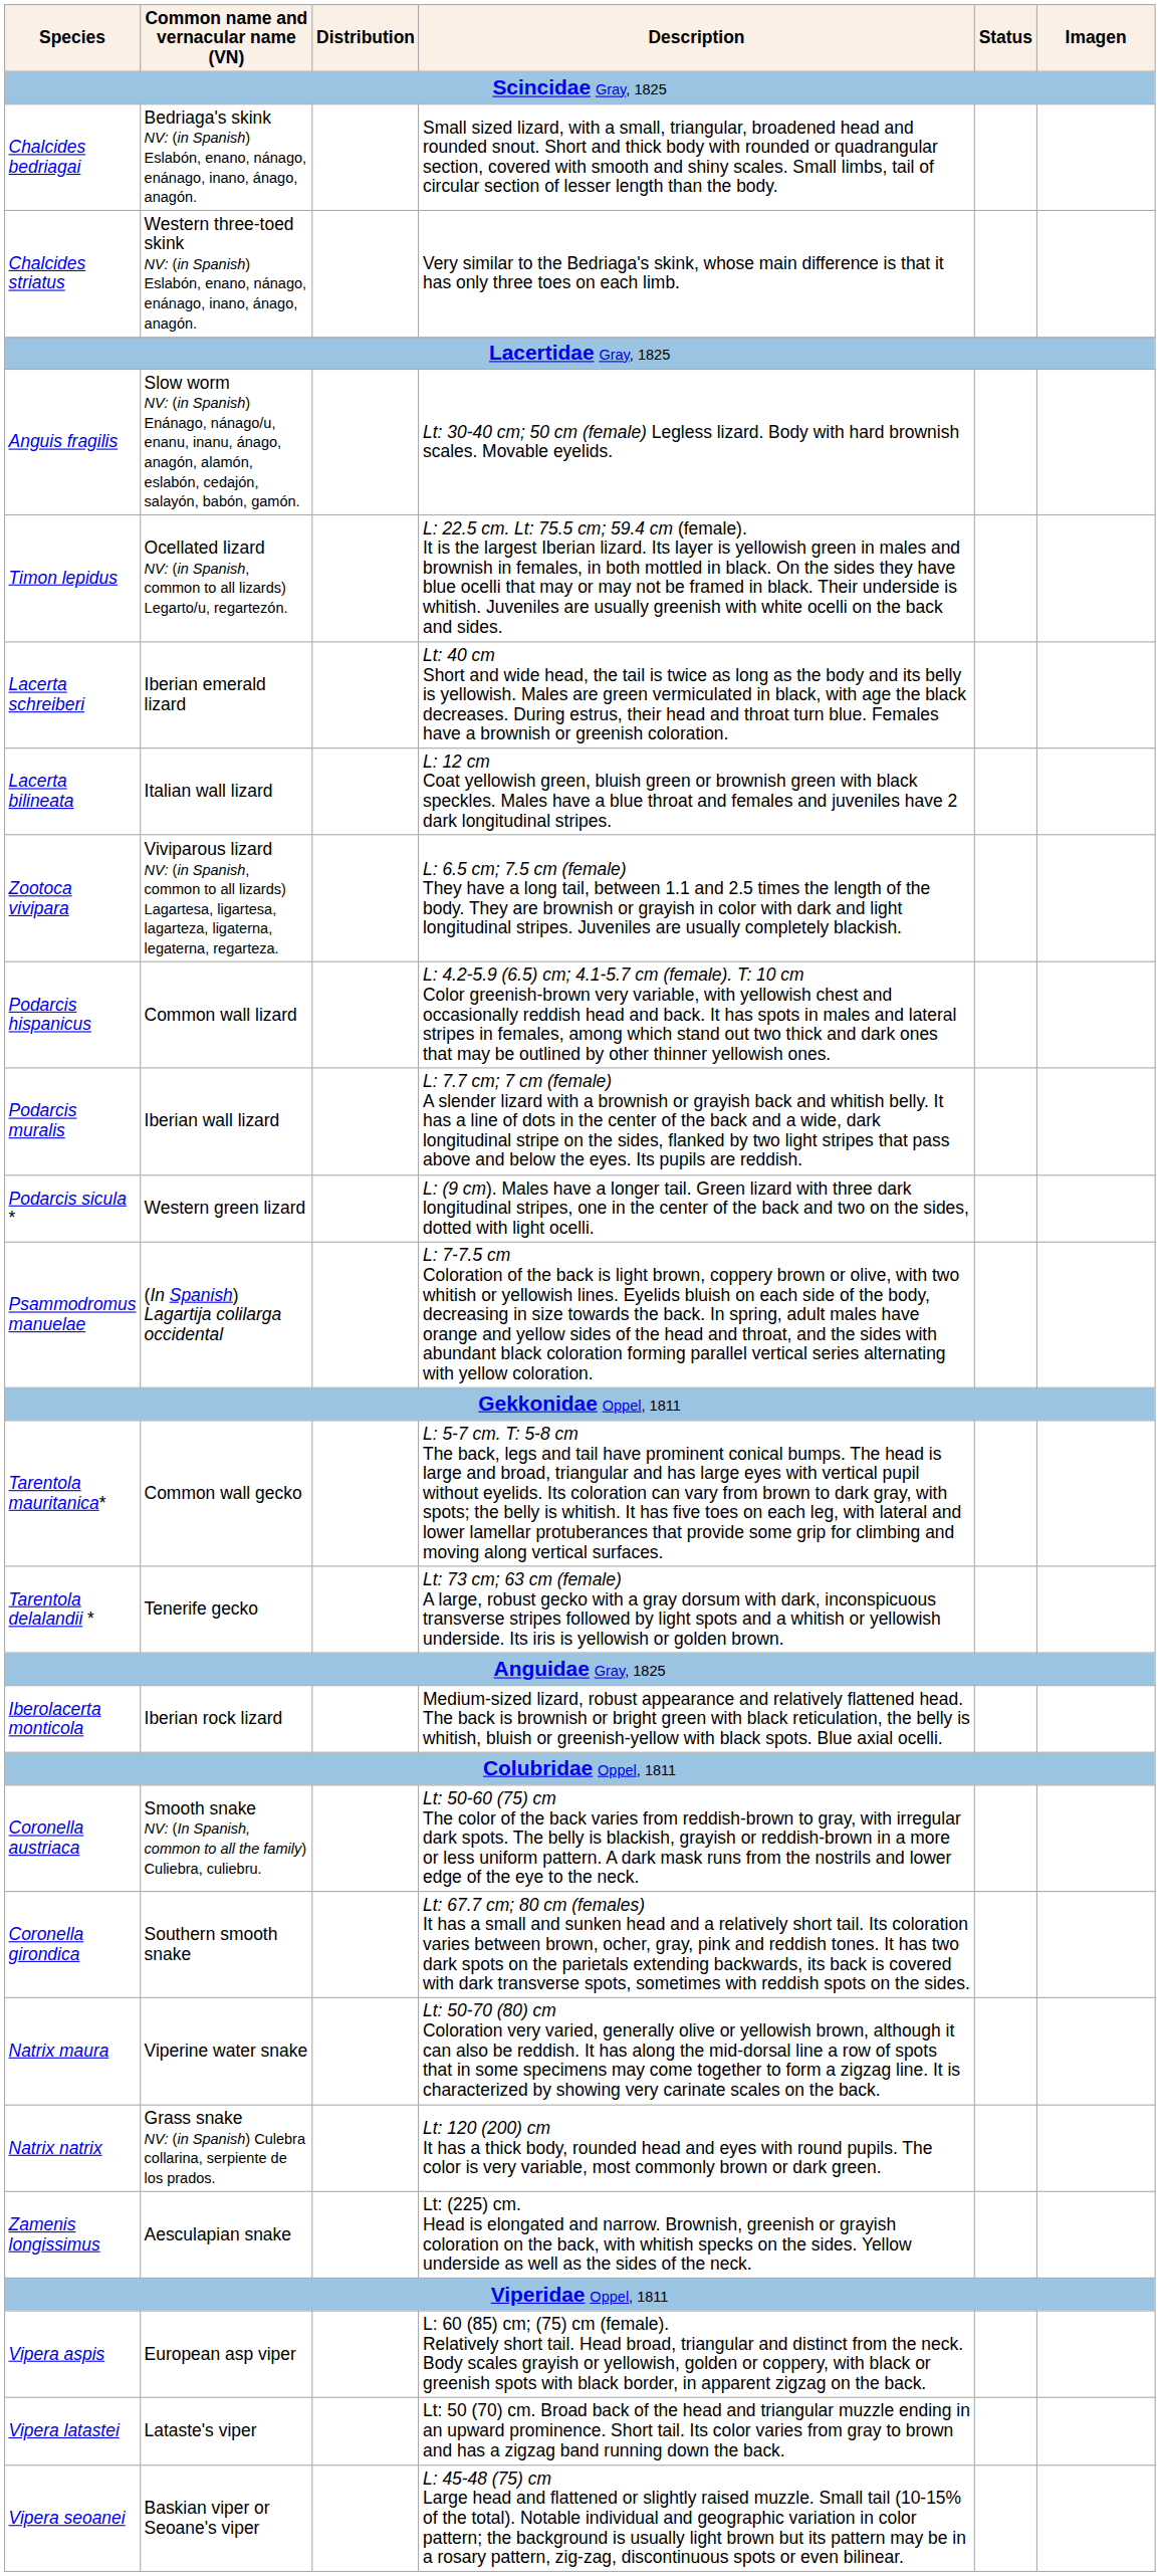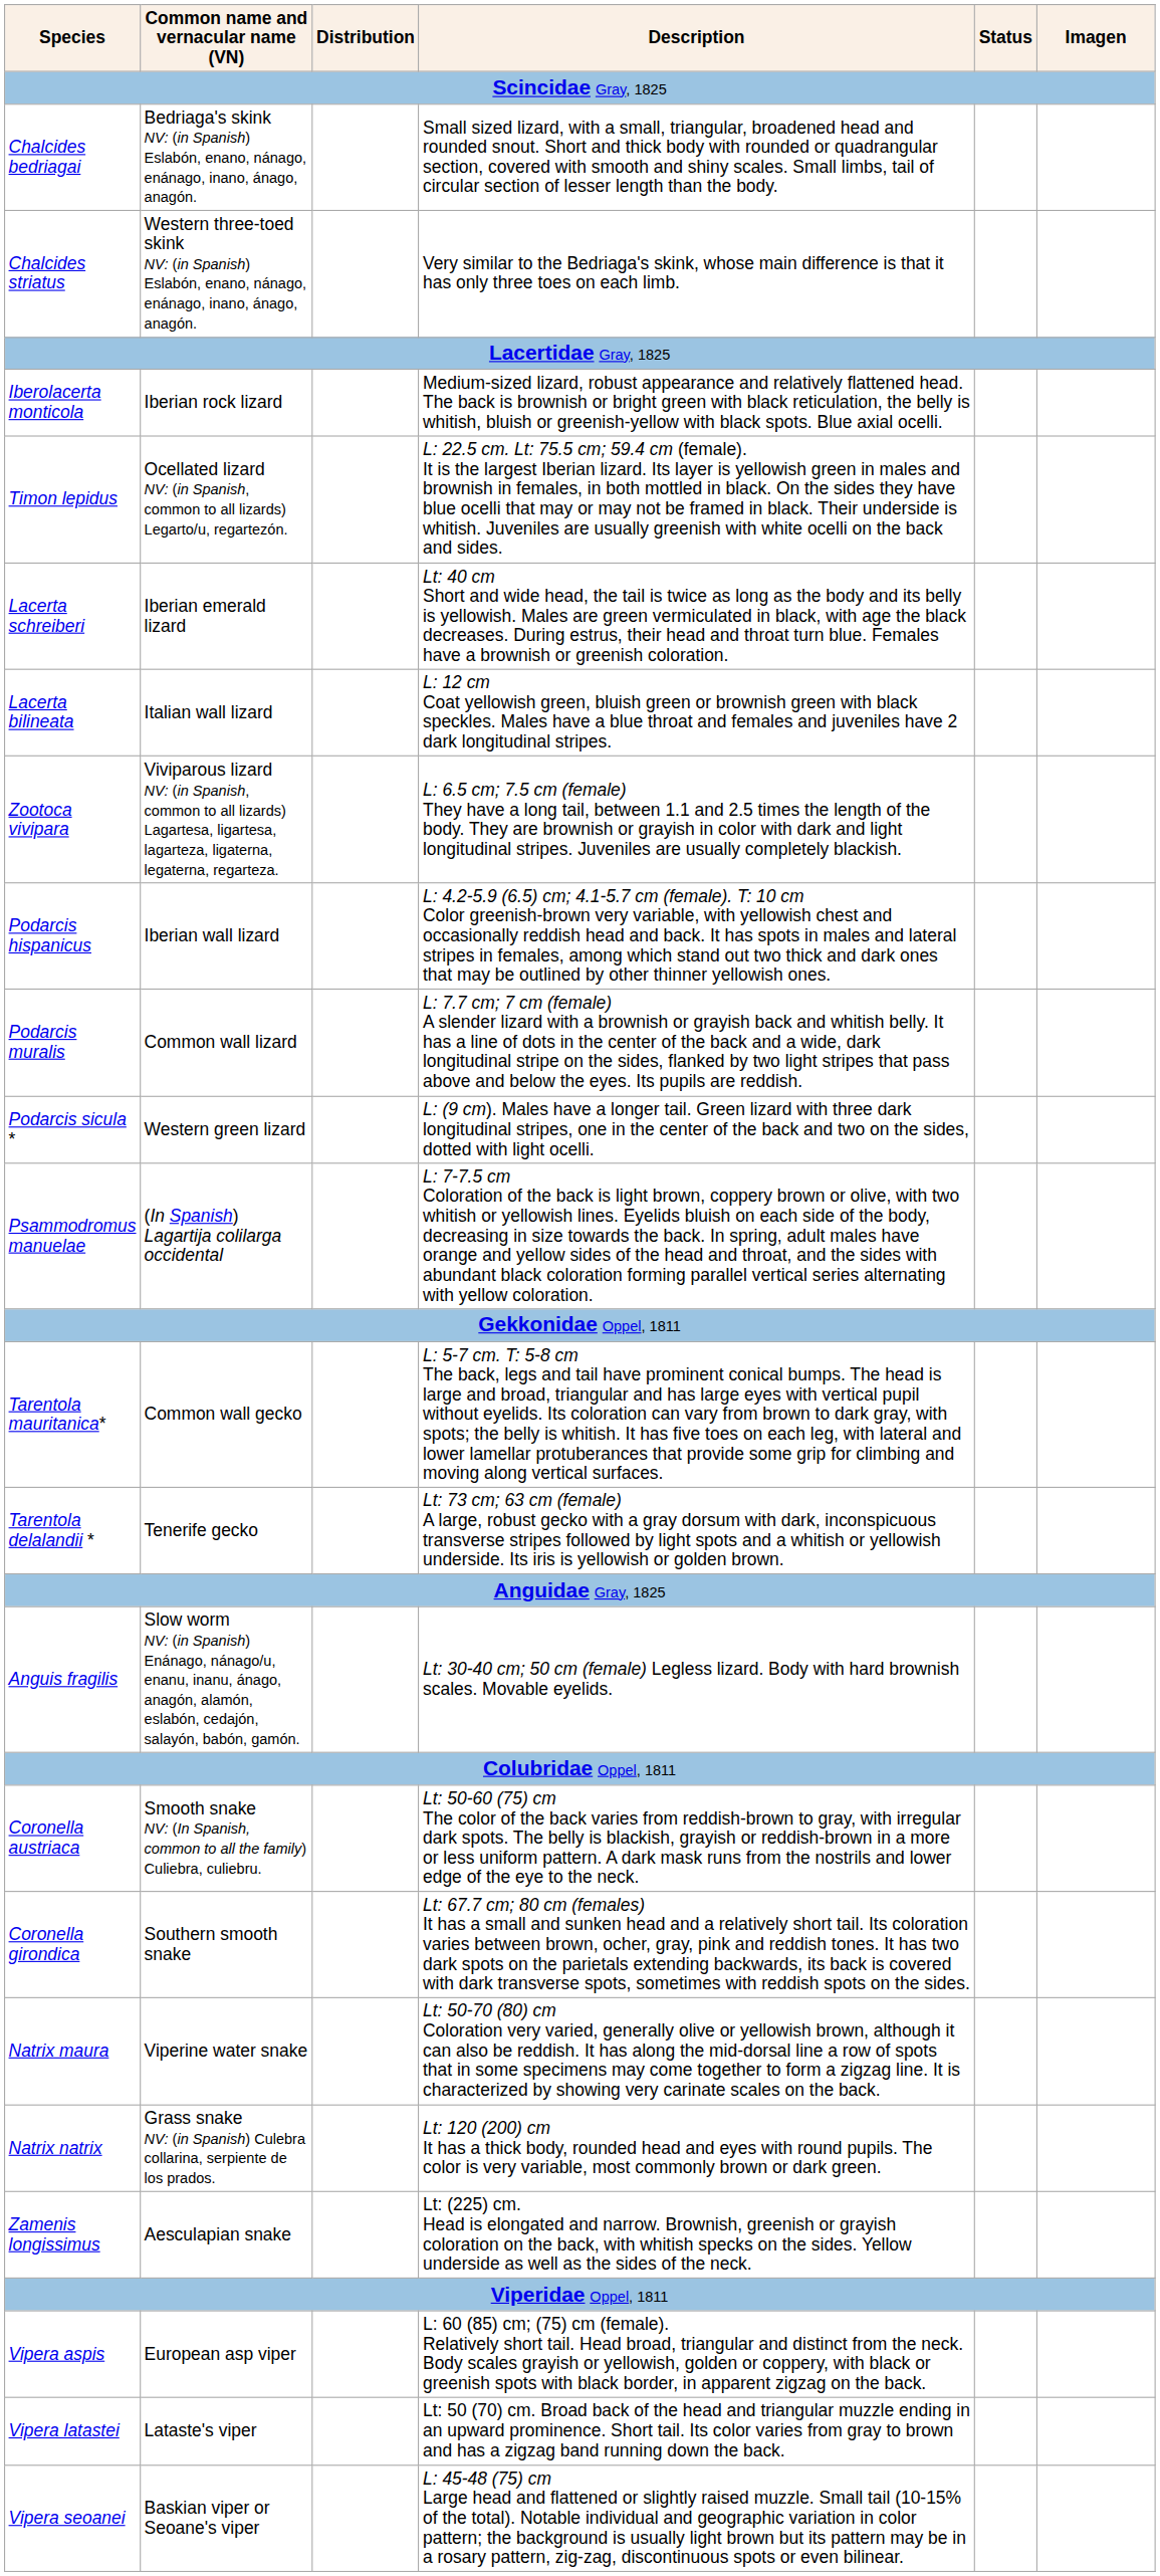 <table class="sortable wikitable" border="0" style="background:#ffffff" align="top">
 <tr>
 <th style="background:Linen; color:Black" width="100">Species</th>
 <th style="background:Linen; color:Black" width="150">Common name and vernacular name (VN)</th>
 <th style="background:Linen; color:Black" width="80">Distribution</th>
 <th style="background:Linen; color:Black" width="500">Description</th>
 <th style="background:Linen; color:Black" width="50">Status</th>
 <th style="background:Linen; color:Black" width="100">Imagen</th>
 </tr>
 <tr>
 <td colspan="6" style="background:#9BC4E2;" align="center"><big><strong><a href='#'>Scincidae</a></strong></big> <small><a href='#'>Gray</a>, 1825</small></td>
 </tr>
 <tr>
 <td><em><a href='#'>Chalcides bedriagai</a></em></td>
 <td>Bedriaga's skink<br><small><em>NV:</em> (<em>in Spanish</em>) Eslabón, enano, nánago, enánago, inano, ánago, anagón.</small></td>
 <td></td>
 <td>Small sized lizard, with a small, triangular, broadened head and rounded snout. Short and thick body with rounded or quadrangular section, covered with smooth and shiny scales. Small limbs, tail of circular section of lesser length than the body.</td>
 <td></td>
 <td></td>
 </tr>
 <tr>
 <td><em><a href='#'>Chalcides striatus</a></em></td>
 <td>Western three-toed skink<br><small><em>NV:</em> (<em>in Spanish</em>) Eslabón, enano, nánago, enánago, inano, ánago, anagón.</small></td>
 <td></td>
 <td>Very similar to the Bedriaga's skink, whose main difference is that it has only three toes on each limb.</td>
 <td></td>
 <td></td>
 </tr>
 <tr>
 <td colspan="6" style="background:#9BC4E2;" align="center"><big><strong><a href='#'>Lacertidae</a></strong></big> <small><a href='#'>Gray</a>, 1825</small></td>
 </tr>
 <tr>
-<td><em><a href='#'>Anguis fragilis</a></em></td>
-<td>Slow worm<br><small><em>NV:</em> (<em>in Spanish</em>) Enánago, nánago/u,</small> <small>enanu, inanu, ánago, anagón, alamón, eslabón, cedajón, salayón, babón, gamón.</small></td>
+<td><em><a href='#'>Iberolacerta monticola</a></em></td>
+<td>Iberian rock lizard</td>
 <td></td>
-<td><em>Lt: 30-40 cm; 50 cm (female)</em> Legless lizard. Body with hard brownish scales. Movable eyelids.</td>
+<td>Medium-sized lizard, robust appearance and relatively flattened head. The back is brownish or bright green with black reticulation, the belly is whitish, bluish or greenish-yellow with black spots. Blue axial ocelli.</td>
 <td></td>
 <td></td>
 </tr>
 <tr>
 <td><em><a href='#'>Timon lepidus</a></em></td>
 <td>Ocellated lizard<br><small><em>NV:</em> (<em>in Spanish</em>, common to all lizards) Legarto/u, regartezón.</small></td>
 <td></td>
 <td><em>L: 22.5 cm. Lt: 75.5 cm; 59.4 cm</em> (female).<br>It is the largest Iberian lizard. Its layer is yellowish green in males and brownish in females, in both mottled in black. On the sides they have blue ocelli that may or may not be framed in black. Their underside is whitish. Juveniles are usually greenish with white ocelli on the back and sides.</td>
 <td></td>
 <td></td>
 </tr>
 <tr>
 <td><em><a href='#'>Lacerta schreiberi</a></em></td>
 <td>Iberian emerald lizard</td>
 <td></td>
 <td><em>Lt: 40 cm</em><br>Short and wide head, the tail is twice as long as the body and its belly is yellowish. Males are green vermiculated in black, with age the black decreases. During estrus, their head and throat turn blue. Females have a brownish or greenish coloration.</td>
 <td></td>
 <td></td>
 </tr>
 <tr>
 <td><em><a href='#'>Lacerta bilineata</a></em></td>
 <td>Italian wall lizard</td>
 <td></td>
 <td><em>L: 12 cm</em><br>Coat yellowish green, bluish green or brownish green with black speckles. Males have a blue throat and females and juveniles have 2 dark longitudinal stripes.</td>
 <td></td>
 <td></td>
 </tr>
 <tr>
 <td><em><a href='#'>Zootoca vivipara</a></em></td>
 <td>Viviparous lizard<br><small><em>NV:</em> (<em>in Spanish</em>, common to all lizards) Lagartesa, ligartesa, lagarteza, ligaterna, legaterna, regarteza.</small></td>
 <td></td>
 <td><em>L: 6.5 cm; 7.5 cm (female)</em><br>They have a long tail, between 1.1 and 2.5 times the length of the body. They are brownish or grayish in color with dark and light longitudinal stripes. Juveniles are usually completely blackish.</td>
 <td></td>
 <td></td>
 </tr>
 <tr>
 <td><em><a href='#'>Podarcis hispanicus</a></em></td>
-<td>Common wall lizard</td>
+<td>Iberian wall lizard</td>
 <td></td>
 <td><em>L: 4.2-5.9 (6.5) cm; 4.1-5.7 cm (female). T: 10 cm</em><br>Color greenish-brown very variable, with yellowish chest and occasionally reddish head and back. It has spots in males and lateral stripes in females, among which stand out two thick and dark ones that may be outlined by other thinner yellowish ones.</td>
 <td></td>
 <td></td>
 </tr>
 <tr>
 <td><em><a href='#'>Podarcis muralis</a></em></td>
-<td>Iberian wall lizard</td>
+<td>Common wall lizard</td>
 <td></td>
 <td><em>L: 7.7 cm; 7 cm (female)</em><br>A slender lizard with a brownish or grayish back and whitish belly. It has a line of dots in the center of the back and a wide, dark longitudinal stripe on the sides, flanked by two light stripes that pass above and below the eyes. Its pupils are reddish.</td>
 <td></td>
 <td></td>
 </tr>
 <tr>
 <td><em><a href='#'>Podarcis sicula</a></em> *</td>
 <td>Western green lizard</td>
 <td></td>
 <td><em>L: (9 cm</em>). Males have a longer tail. Green lizard with three dark longitudinal stripes, one in the center of the back and two on the sides, dotted with light ocelli.</td>
 <td><br></td>
 <td></td>
 </tr>
 <tr>
 <td><em><a href='#'>Psammodromus manuelae</a></em></td>
 <td>(<em>In <a href='#'>Spanish</a></em>) <em>Lagartija colilarga occidental</em></td>
 <td></td>
 <td><em>L: 7-7.5 cm</em><br>Coloration of the back is light brown, coppery brown or olive, with two whitish or yellowish lines. Eyelids bluish on each side of the body, decreasing in size towards the back. In spring, adult males have orange and yellow sides of the head and throat, and the sides with abundant black coloration forming parallel vertical series alternating with yellow coloration.</td>
 <td></td>
 <td></td>
 </tr>
 <tr>
 <td colspan="6" style="background:#9BC4E2;" align="center"><big><strong><a href='#'>Gekkonidae</a></strong></big> <small><a href='#'>Oppel</a>, 1811</small></td>
 </tr>
 <tr>
 <td><em><a href='#'>Tarentola mauritanica</a></em>*</td>
 <td>Common wall gecko</td>
 <td></td>
 <td><em>L: 5-7 cm. T: 5-8 cm</em><br>The back, legs and tail have prominent conical bumps. The head is large and broad, triangular and has large eyes with vertical pupil without eyelids. Its coloration can vary from brown to dark gray, with spots; the belly is whitish. It has five toes on each leg, with lateral and lower lamellar protuberances that provide some grip for climbing and moving along vertical surfaces.</td>
 <td></td>
 <td></td>
 </tr>
 <tr>
 <td><em><a href='#'>Tarentola delalandii</a></em> *</td>
 <td>Tenerife gecko</td>
 <td></td>
 <td><em>Lt: 73 cm; 63 cm (female)</em><br>A large, robust gecko with a gray dorsum with dark, inconspicuous transverse stripes followed by light spots and a whitish or yellowish underside. Its iris is yellowish or golden brown.</td>
 <td></td>
 <td></td>
 </tr>
 <tr>
 <td colspan="6" style="background:#9BC4E2;" align="center"><big><strong><a href='#'>Anguidae</a></strong></big> <small><a href='#'>Gray</a>, 1825</small></td>
 </tr>
 <tr>
-<td><em><a href='#'>Iberolacerta monticola</a></em></td>
-<td>Iberian rock lizard</td>
+<td><em><a href='#'>Anguis fragilis</a></em></td>
+<td>Slow worm<br><small><em>NV:</em> (<em>in Spanish</em>) Enánago, nánago/u,</small> <small>enanu, inanu, ánago, anagón, alamón, eslabón, cedajón, salayón, babón, gamón.</small></td>
 <td></td>
-<td>Medium-sized lizard, robust appearance and relatively flattened head. The back is brownish or bright green with black reticulation, the belly is whitish, bluish or greenish-yellow with black spots. Blue axial ocelli.</td>
+<td><em>Lt: 30-40 cm; 50 cm (female)</em> Legless lizard. Body with hard brownish scales. Movable eyelids.</td>
 <td></td>
 <td></td>
 </tr>
 <tr>
 <td colspan="6" style="background:#9BC4E2;" align="center"><big><strong><a href='#'>Colubridae</a></strong></big> <small><a href='#'>Oppel</a>, 1811</small></td>
 </tr>
 <tr>
 <td><em><a href='#'>Coronella austriaca</a></em></td>
 <td>Smooth snake<br><small><em>NV:</em> (<em>In Spanish, common to all the family</em>) Culiebra, culiebru.</small></td>
 <td></td>
 <td><em>Lt: 50-60 (75) cm</em><br>The color of the back varies from reddish-brown to gray, with irregular dark spots. The belly is blackish, grayish or reddish-brown in a more or less uniform pattern. A dark mask runs from the nostrils and lower edge of the eye to the neck.</td>
 <td></td>
 <td></td>
 </tr>
 <tr>
 <td><em><a href='#'>Coronella girondica</a></em></td>
 <td>Southern smooth snake</td>
 <td></td>
 <td><em>Lt: 67.7 cm; 80 cm (females)</em><br>It has a small and sunken head and a relatively short tail. Its coloration varies between brown, ocher, gray, pink and reddish tones. It has two dark spots on the parietals extending backwards, its back is covered with dark transverse spots, sometimes with reddish spots on the sides.</td>
 <td></td>
 <td></td>
 </tr>
 <tr>
 <td><em><a href='#'>Natrix maura</a></em></td>
 <td>Viperine water snake</td>
 <td></td>
 <td><em>Lt: 50-70 (80) cm</em><br>Coloration very varied, generally olive or yellowish brown, although it can also be reddish. It has along the mid-dorsal line a row of spots that in some specimens may come together to form a zigzag line. It is characterized by showing very carinate scales on the back.</td>
 <td></td>
 <td></td>
 </tr>
 <tr>
 <td><em><a href='#'>Natrix natrix</a></em></td>
 <td>Grass snake<br><small><em>NV:</em> (<em>in Spanish</em>) Culebra collarina, serpiente de los prados.</small></td>
 <td></td>
 <td><em>Lt: 120 (200) cm</em><br>It has a thick body, rounded head and eyes with round pupils. The color is very variable, most commonly brown or dark green.</td>
 <td></td>
 <td></td>
 </tr>
 <tr>
 <td><em><a href='#'>Zamenis longissimus</a></em></td>
 <td>Aesculapian snake</td>
 <td></td>
 <td>Lt: (225) cm.<br>Head is elongated and narrow. Brownish, greenish or grayish coloration on the back, with whitish specks on the sides. Yellow underside as well as the sides of the neck.</td>
 <td></td>
 <td></td>
 </tr>
 <tr>
 <td colspan="6" style="background:#9BC4E2;" align="center"><big><strong><a href='#'>Viperidae</a></strong></big> <small><a href='#'>Oppel</a>, 1811</small></td>
 </tr>
 <tr>
 <td><em><a href='#'>Vipera aspis</a></em></td>
 <td>European asp viper</td>
 <td></td>
 <td>L: 60 (85) cm; (75) cm (female).<br>Relatively short tail. Head broad, triangular and distinct from the neck. Body scales grayish or yellowish, golden or coppery, with black or greenish spots with black border, in apparent zigzag on the back.</td>
 <td></td>
 <td></td>
 </tr>
 <tr>
 <td><em><a href='#'>Vipera latastei</a></em></td>
 <td>Lataste's viper</td>
 <td></td>
 <td>Lt: 50 (70) cm. Broad back of the head and triangular muzzle ending in an upward prominence. Short tail. Its color varies from gray to brown and has a zigzag band running down the back.</td>
 <td></td>
 <td></td>
 </tr>
 <tr>
 <td><em><a href='#'>Vipera seoanei</a></em></td>
 <td>Baskian viper or Seoane's viper</td>
 <td></td>
 <td><em>L: 45-48 (75) cm</em><br>Large head and flattened or slightly raised muzzle. Small tail (10-15% of the total). Notable individual and geographic variation in color pattern; the background is usually light brown but its pattern may be in a rosary pattern, zig-zag, discontinuous spots or even bilinear.</td>
 <td></td>
 <td></td>
 </tr>
 <tr>
 </tr>
 </table>
